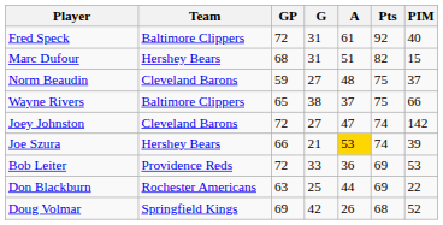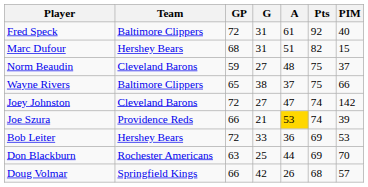 <table class="wikitable">
 <tr>
 <th bgcolor="#DDDDFF" width="30%">Player</th>
 <th bgcolor="#DDDDFF" width="30%">Team</th>
 <th bgcolor="#DDDDFF" width="7.5%">GP</th>
 <th bgcolor="#DDDDFF" width="7.5%">G</th>
 <th bgcolor="#DDDDFF" width="7.5%">A</th>
 <th bgcolor="#DDDDFF" width="7.5%">Pts</th>
 <th bgcolor="#DDDDFF" width="7.5%">PIM</th>
 </tr>
 <tr>
 <td><a href='#'>Fred Speck</a></td>
 <td><a href='#'>Baltimore Clippers</a></td>
 <td>72</td>
 <td>31</td>
 <td>61</td>
 <td>92</td>
 <td>40</td>
 </tr>
 <tr>
 <td><a href='#'>Marc Dufour</a></td>
 <td><a href='#'>Hershey Bears</a></td>
 <td>68</td>
 <td>31</td>
 <td>51</td>
 <td>82</td>
 <td>15</td>
 </tr>
 <tr>
 <td><a href='#'>Norm Beaudin</a></td>
 <td><a href='#'>Cleveland Barons</a></td>
 <td>59</td>
 <td>27</td>
 <td>48</td>
 <td>75</td>
 <td>37</td>
 </tr>
 <tr>
 <td><a href='#'>Wayne Rivers</a></td>
 <td><a href='#'>Baltimore Clippers</a></td>
 <td>65</td>
 <td>38</td>
 <td>37</td>
 <td>75</td>
 <td>66</td>
 </tr>
 <tr>
 <td><a href='#'>Joey Johnston</a></td>
 <td><a href='#'>Cleveland Barons</a></td>
 <td>72</td>
 <td>27</td>
 <td>47</td>
 <td>74</td>
 <td>142</td>
 </tr>
 <tr>
 <td><a href='#'>Joe Szura</a></td>
-<td><a href='#'>Hershey Bears</a></td>
+<td><a href='#'>Providence Reds</a></td>
 <td>66</td>
 <td>21</td>
 <td style="background: gold;">53</td>
 <td>74</td>
 <td>39</td>
 </tr>
 <tr>
 <td><a href='#'>Bob Leiter</a></td>
-<td><a href='#'>Providence Reds</a></td>
+<td><a href='#'>Hershey Bears</a></td>
 <td>72</td>
 <td>33</td>
 <td>36</td>
 <td>69</td>
 <td>53</td>
 </tr>
 <tr>
 <td><a href='#'>Don Blackburn</a></td>
 <td><a href='#'>Rochester Americans</a></td>
 <td>63</td>
 <td>25</td>
 <td>44</td>
 <td>69</td>
-<td>22</td>
+<td>70</td>
 </tr>
 <tr>
 <td><a href='#'>Doug Volmar</a></td>
 <td><a href='#'>Springfield Kings</a></td>
-<td>69</td>
+<td>66</td>
 <td>42</td>
 <td>26</td>
 <td>68</td>
-<td>52</td>
+<td>57</td>
 </tr>
 </table>
